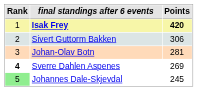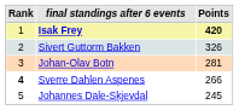 <table cellspacing="1" cellpadding="3" style="border:1px solid #AAAAAA;font-size:86%">
 <tr style="background-color: #E4E4E4;">
 <th style="border-bottom:1px solid #AAAAAA; width: 10px;">Rank</th>
 <th style="border-bottom:1px solid #AAAAAA; width: 210px;"><em>final standings after 6 events</em></th>
 <th style="border-bottom:1px solid #AAAAAA; width: 40px;">Points</th>
 </tr>
 <tr style="background:#f7f6a8;">
 <td align=center>1</td>
 <td> <strong><a href='#'>Isak Frey</a></strong> </td>
 <td align=center><strong>420</strong></td>
 </tr>
 <tr style="background:#dce5e5;">
 <td align=center>2</td>
 <td> <a href='#'>Sivert Guttorm Bakken</a></td>
-<td align=center>306</td>
+<td align=center>326</td>
 </tr>
 <tr style="background:#ffdab9;">
 <td align=center>3</td>
 <td> <a href='#'>Johan-Olav Botn</a></td>
 <td align=center>281</td>
 </tr>
 <tr>
 <td align=center><strong>4</strong></td>
 <td> <a href='#'>Sverre Dahlen Aspenes</a></td>
-<td align=center>269</td>
+<td align=center>266</td>
 </tr>
 <tr>
-<td align=center style="background: lightgreen;">5</td>
+<td align=center>5</td>
 <td> <a href='#'>Johannes Dale-Skjevdal</a></td>
 <td align=center>245</td>
 </tr>
 </table>
